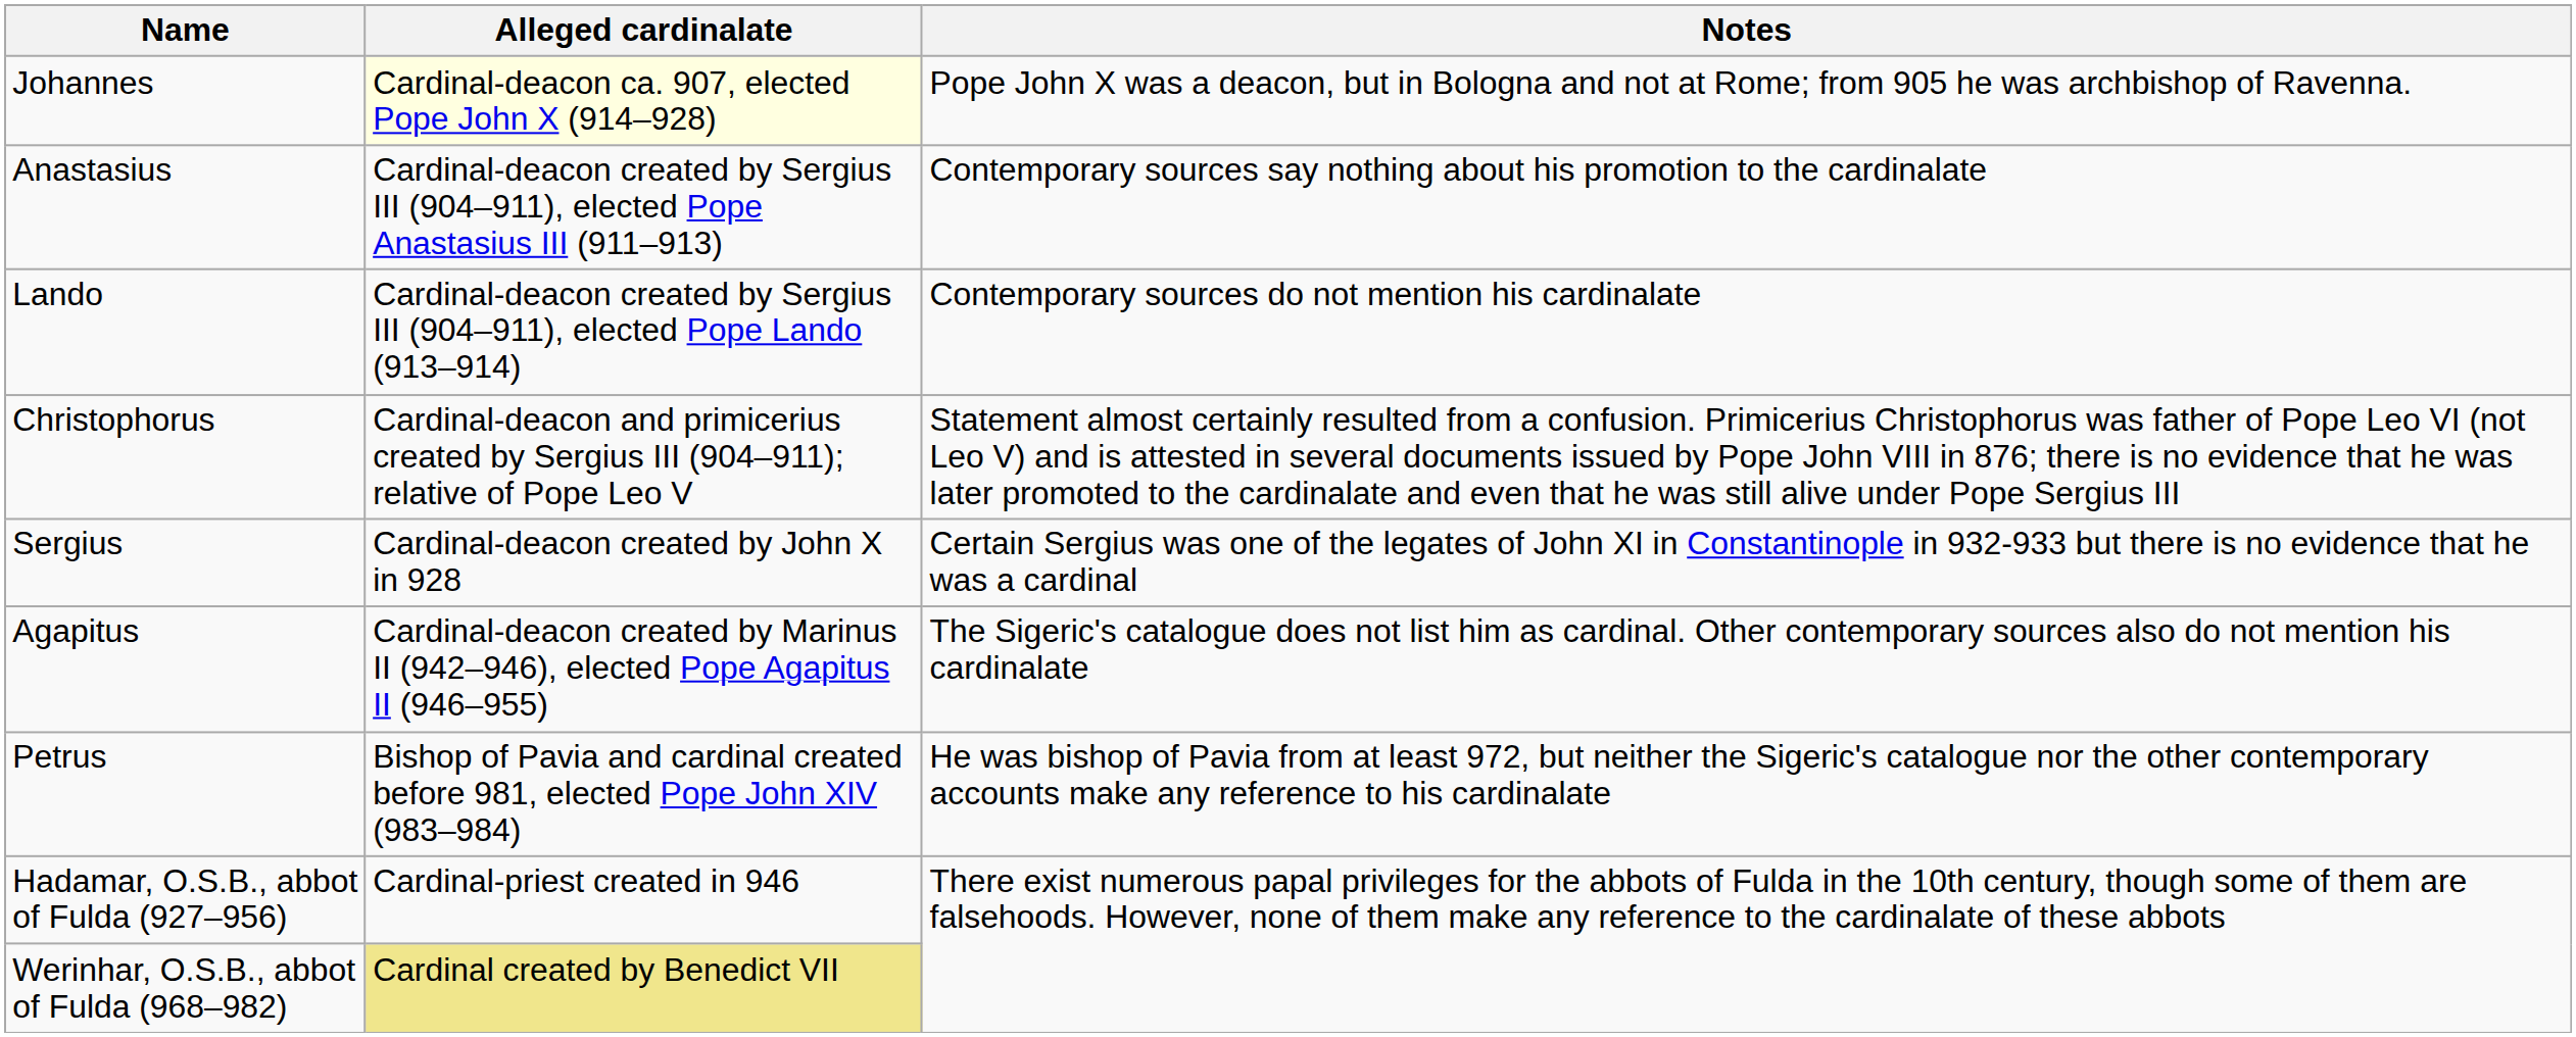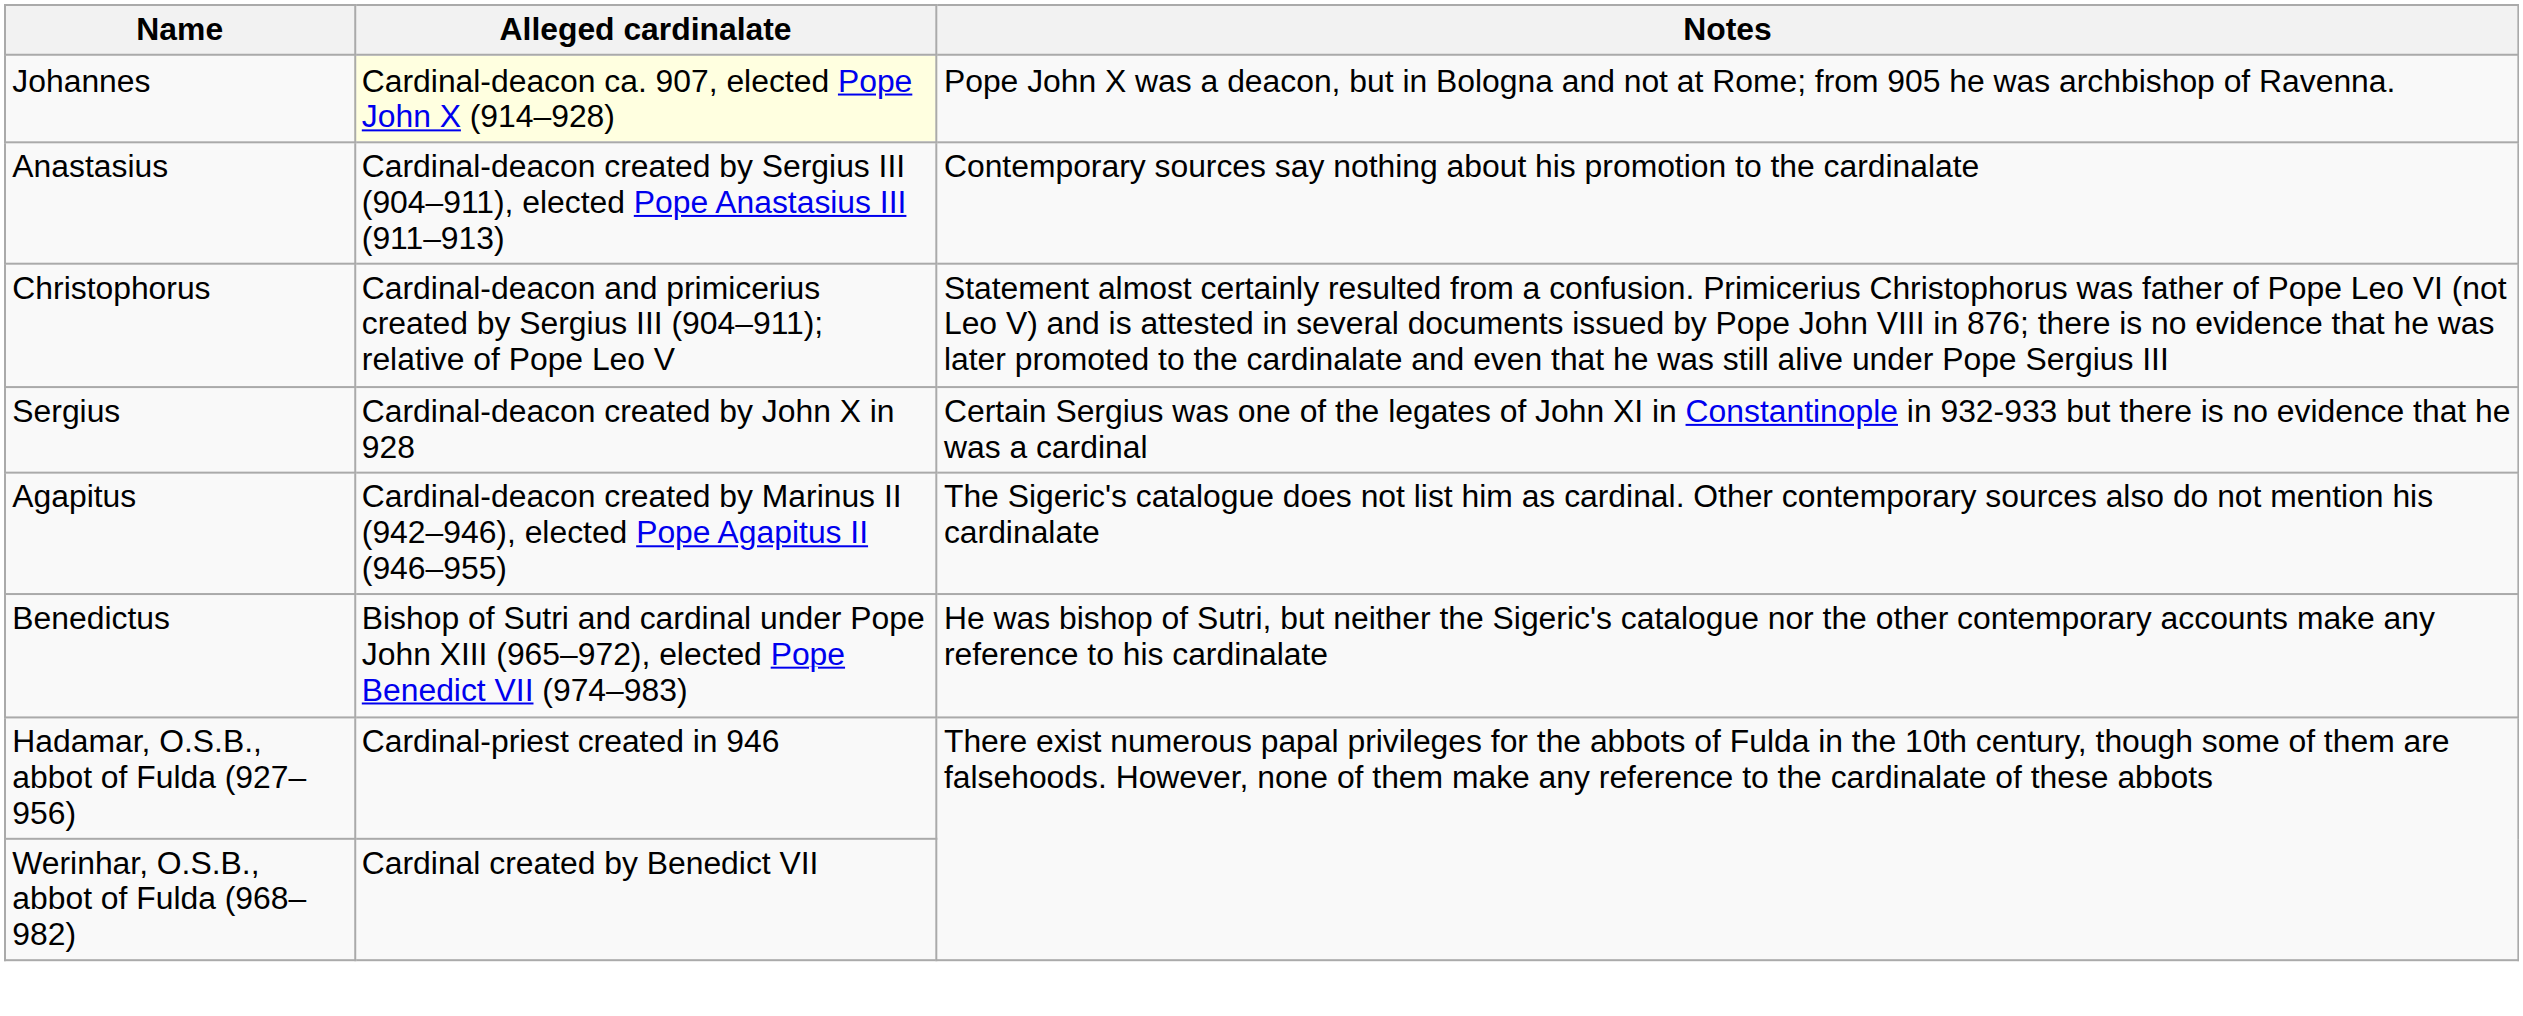 <table class="wikitable sortable" style="width:100%">
 <tr>
 <th width="*">Name</th>
 <th width="*">Alleged cardinalate</th>
 <th width="*">Notes</th>
 </tr>
 <tr valign="top">
 <td>Johannes</td>
 <td style="background: lightyellow;">Cardinal-deacon ca. 907, elected <a href='#'>Pope John X</a> (914–928)</td>
 <td>Pope John X was a deacon, but in Bologna and not at Rome; from 905 he was archbishop of Ravenna.</td>
 </tr>
 <tr valign="top">
 <td>Anastasius</td>
 <td>Cardinal-deacon created by Sergius III (904–911), elected <a href='#'>Pope Anastasius III</a> (911–913)</td>
 <td>Contemporary sources say nothing about his promotion to the cardinalate</td>
 </tr>
 <tr valign="top">
-<td>Lando</td>
-<td>Cardinal-deacon created by Sergius III (904–911), elected <a href='#'>Pope Lando</a> (913–914)</td>
-<td>Contemporary sources do not mention his cardinalate</td>
-</tr>
-<tr valign="top">
 <td>Christophorus</td>
 <td>Cardinal-deacon and primicerius created by Sergius III (904–911); relative of Pope Leo V</td>
 <td>Statement almost certainly resulted from a confusion. Primicerius Christophorus was father of Pope Leo VI (not Leo V) and is attested in several documents issued by Pope John VIII in 876; there is no evidence that he was later promoted to the cardinalate and even that he was still alive under Pope Sergius III</td>
 </tr>
 <tr valign="top">
 <td>Sergius</td>
 <td>Cardinal-deacon created by John X in 928</td>
 <td>Certain Sergius was one of the legates of John XI in <a href='#'>Constantinople</a> in 932-933 but there is no evidence that he was a cardinal</td>
 </tr>
 <tr valign="top">
 <td>Agapitus</td>
 <td>Cardinal-deacon created by Marinus II (942–946), elected <a href='#'>Pope Agapitus II</a> (946–955)</td>
 <td>The Sigeric's catalogue does not list him as cardinal. Other contemporary sources also do not mention his cardinalate</td>
 </tr>
 <tr valign="top">
-<td>Petrus</td>
-<td>Bishop of Pavia and cardinal created before 981, elected <a href='#'>Pope John XIV</a> (983–984)</td>
-<td>He was bishop of Pavia from at least 972, but neither the Sigeric's catalogue nor the other contemporary accounts make any reference to his cardinalate</td>
+<td>Benedictus</td>
+<td>Bishop of Sutri and cardinal under Pope John XIII (965–972), elected <a href='#'>Pope Benedict VII</a> (974–983)</td>
+<td>He was bishop of Sutri, but neither the Sigeric's catalogue nor the other contemporary accounts make any reference to his cardinalate </td>
 </tr>
 <tr valign="top">
 <td>Hadamar, O.S.B., abbot of Fulda (927–956) </td>
 <td>Cardinal-priest created in 946</td>
 <td rowspan=2>There exist numerous papal privileges for the abbots of Fulda in the 10th century, though some of them are falsehoods. However, none of them make any reference to the cardinalate of these abbots</td>
 </tr>
 <tr valign="top">
 <td>Werinhar, O.S.B., abbot of Fulda (968–982) </td>
-<td style="background: khaki;">Cardinal created by Benedict VII</td>
+<td>Cardinal created by Benedict VII</td>
 </tr>
 </table>
